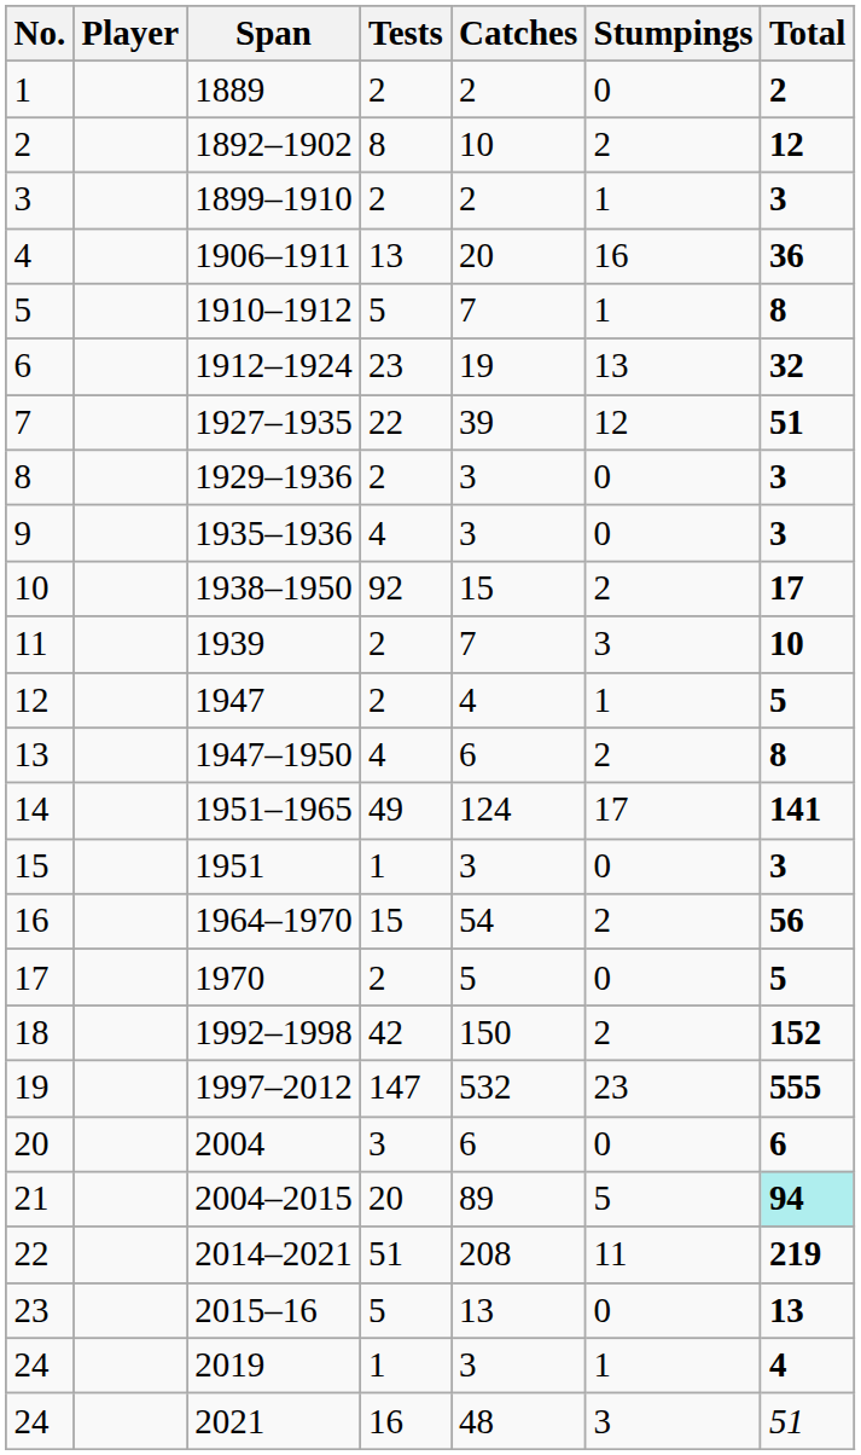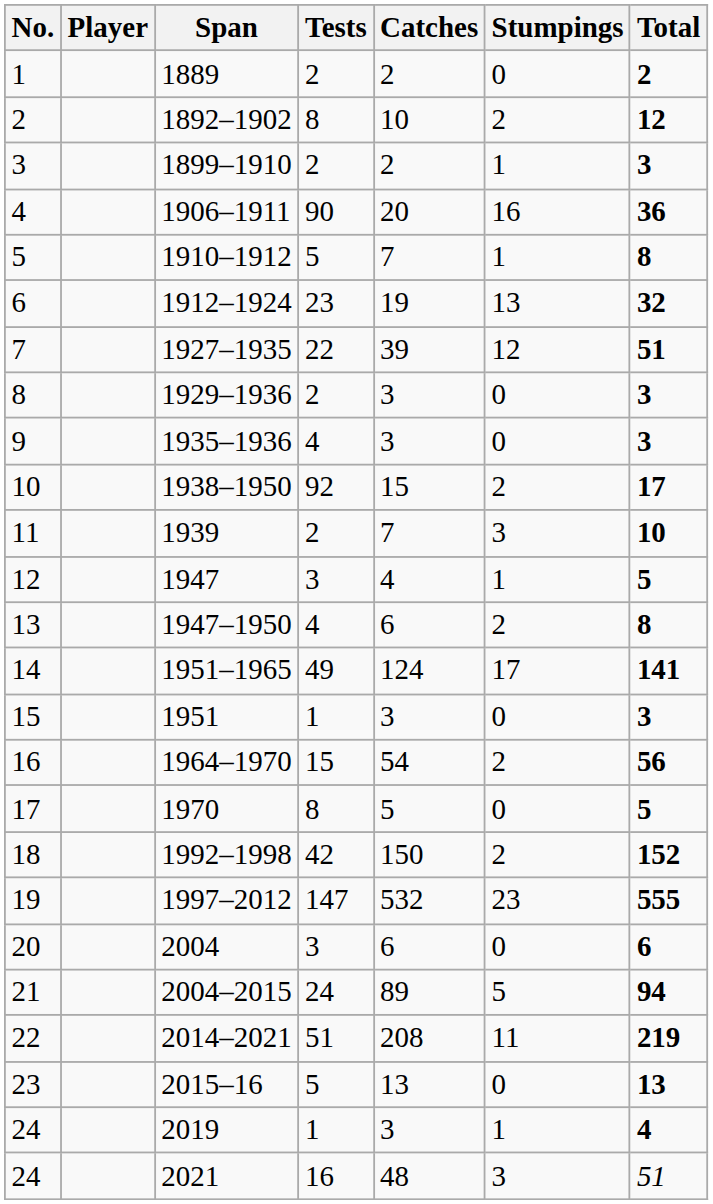 <table class="wikitable sortable">
 <tr>
 <th>No.</th>
 <th>Player</th>
 <th>Span</th>
 <th>Tests</th>
 <th>Catches</th>
 <th>Stumpings</th>
 <th>Total</th>
 </tr>
 <tr>
 <td>1</td>
 <td></td>
 <td>1889</td>
 <td>2</td>
 <td>2</td>
 <td>0</td>
 <td><strong>2</strong></td>
 </tr>
 <tr>
 <td>2</td>
 <td></td>
 <td>1892–1902</td>
 <td>8</td>
 <td>10</td>
 <td>2</td>
 <td><strong>12</strong></td>
 </tr>
 <tr>
 <td>3</td>
 <td></td>
 <td>1899–1910</td>
 <td>2</td>
 <td>2</td>
 <td>1</td>
 <td><strong>3</strong></td>
 </tr>
 <tr>
 <td>4</td>
 <td></td>
 <td>1906–1911</td>
-<td>13</td>
+<td>90</td>
 <td>20</td>
 <td>16</td>
 <td><strong>36</strong></td>
 </tr>
 <tr>
 <td>5</td>
 <td></td>
 <td>1910–1912</td>
 <td>5</td>
 <td>7</td>
 <td>1</td>
 <td><strong>8</strong></td>
 </tr>
 <tr>
 <td>6</td>
 <td></td>
 <td>1912–1924</td>
 <td>23</td>
 <td>19</td>
 <td>13</td>
 <td><strong>32</strong></td>
 </tr>
 <tr>
 <td>7</td>
 <td></td>
 <td>1927–1935</td>
 <td>22</td>
 <td>39</td>
 <td>12</td>
 <td><strong>51</strong></td>
 </tr>
 <tr>
 <td>8</td>
 <td></td>
 <td>1929–1936</td>
 <td>2</td>
 <td>3</td>
 <td>0</td>
 <td><strong>3</strong></td>
 </tr>
 <tr>
 <td>9</td>
 <td></td>
 <td>1935–1936</td>
 <td>4</td>
 <td>3</td>
 <td>0</td>
 <td><strong>3</strong></td>
 </tr>
 <tr>
 <td>10</td>
 <td></td>
 <td>1938–1950</td>
 <td>92</td>
 <td>15</td>
 <td>2</td>
 <td><strong>17</strong></td>
 </tr>
 <tr>
 <td>11</td>
 <td></td>
 <td>1939</td>
 <td>2</td>
 <td>7</td>
 <td>3</td>
 <td><strong>10</strong></td>
 </tr>
 <tr>
 <td>12</td>
 <td></td>
 <td>1947</td>
-<td>2</td>
+<td>3</td>
 <td>4</td>
 <td>1</td>
 <td><strong>5</strong></td>
 </tr>
 <tr>
 <td>13</td>
 <td></td>
 <td>1947–1950</td>
 <td>4</td>
 <td>6</td>
 <td>2</td>
 <td><strong>8</strong></td>
 </tr>
 <tr>
 <td>14</td>
 <td></td>
 <td>1951–1965</td>
 <td>49</td>
 <td>124</td>
 <td>17</td>
 <td><strong>141</strong></td>
 </tr>
 <tr>
 <td>15</td>
 <td></td>
 <td>1951</td>
 <td>1</td>
 <td>3</td>
 <td>0</td>
 <td><strong>3</strong></td>
 </tr>
 <tr>
 <td>16</td>
 <td></td>
 <td>1964–1970</td>
 <td>15</td>
 <td>54</td>
 <td>2</td>
 <td><strong>56</strong></td>
 </tr>
 <tr>
 <td>17</td>
 <td></td>
 <td>1970</td>
-<td>2</td>
+<td>8</td>
 <td>5</td>
 <td>0</td>
 <td><strong>5</strong></td>
 </tr>
 <tr>
 <td>18</td>
 <td></td>
 <td>1992–1998</td>
 <td>42</td>
 <td>150</td>
 <td>2</td>
 <td><strong>152</strong></td>
 </tr>
 <tr>
 <td>19</td>
 <td></td>
 <td>1997–2012</td>
 <td>147</td>
 <td>532</td>
 <td>23</td>
 <td><strong>555</strong></td>
 </tr>
 <tr>
 <td>20</td>
 <td></td>
 <td>2004</td>
 <td>3</td>
 <td>6</td>
 <td>0</td>
 <td><strong>6</strong></td>
 </tr>
 <tr>
 <td>21</td>
 <td></td>
 <td>2004–2015</td>
-<td>20</td>
+<td>24</td>
 <td>89</td>
 <td>5</td>
-<td style="background: paleturquoise;"><strong>94</strong></td>
+<td><strong>94</strong></td>
 </tr>
 <tr>
 <td>22</td>
 <td><strong></strong></td>
 <td>2014–2021</td>
 <td>51</td>
 <td>208</td>
 <td>11</td>
 <td><strong>219</strong></td>
 </tr>
 <tr>
 <td>23</td>
 <td></td>
 <td>2015–16</td>
 <td>5</td>
 <td>13</td>
 <td>0</td>
 <td><strong>13</strong></td>
 </tr>
 <tr>
 <td>24</td>
 <td></td>
 <td>2019</td>
 <td>1</td>
 <td>3</td>
 <td>1</td>
 <td><strong>4</strong></td>
 </tr>
 <tr>
 <td>24</td>
 <td></td>
 <td>2021</td>
 <td>16</td>
 <td>48</td>
 <td>3</td>
 <td><em>51</em></td>
 </tr>
 <tr>
 </tr>
 </table>
